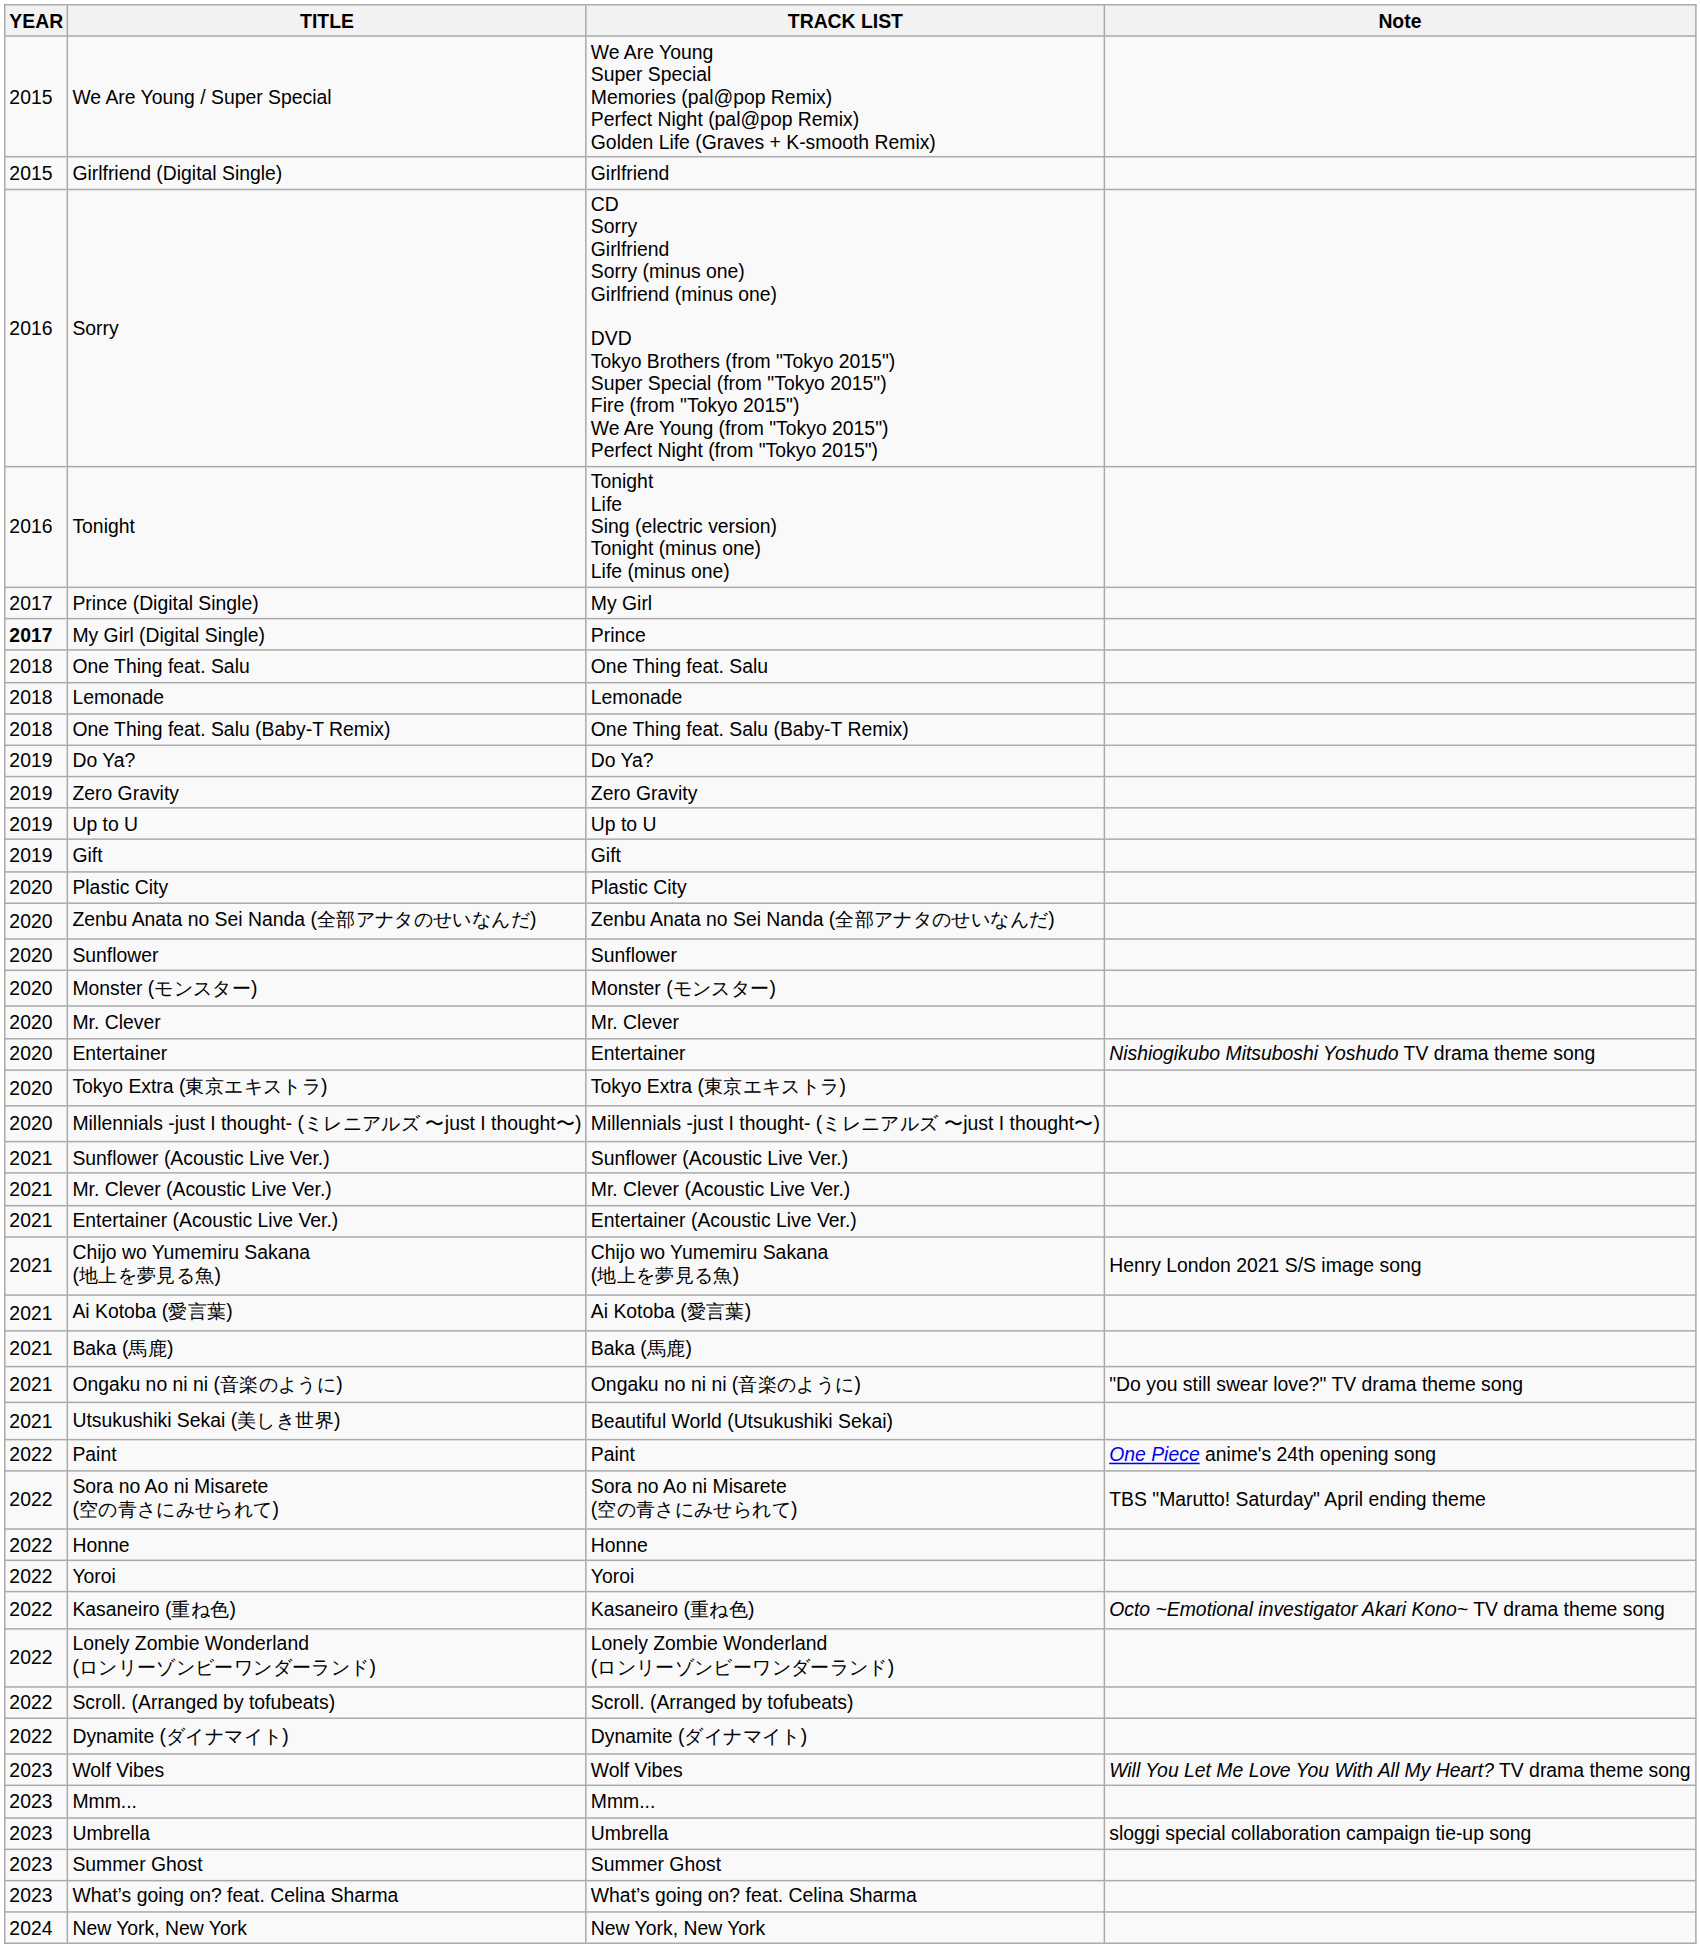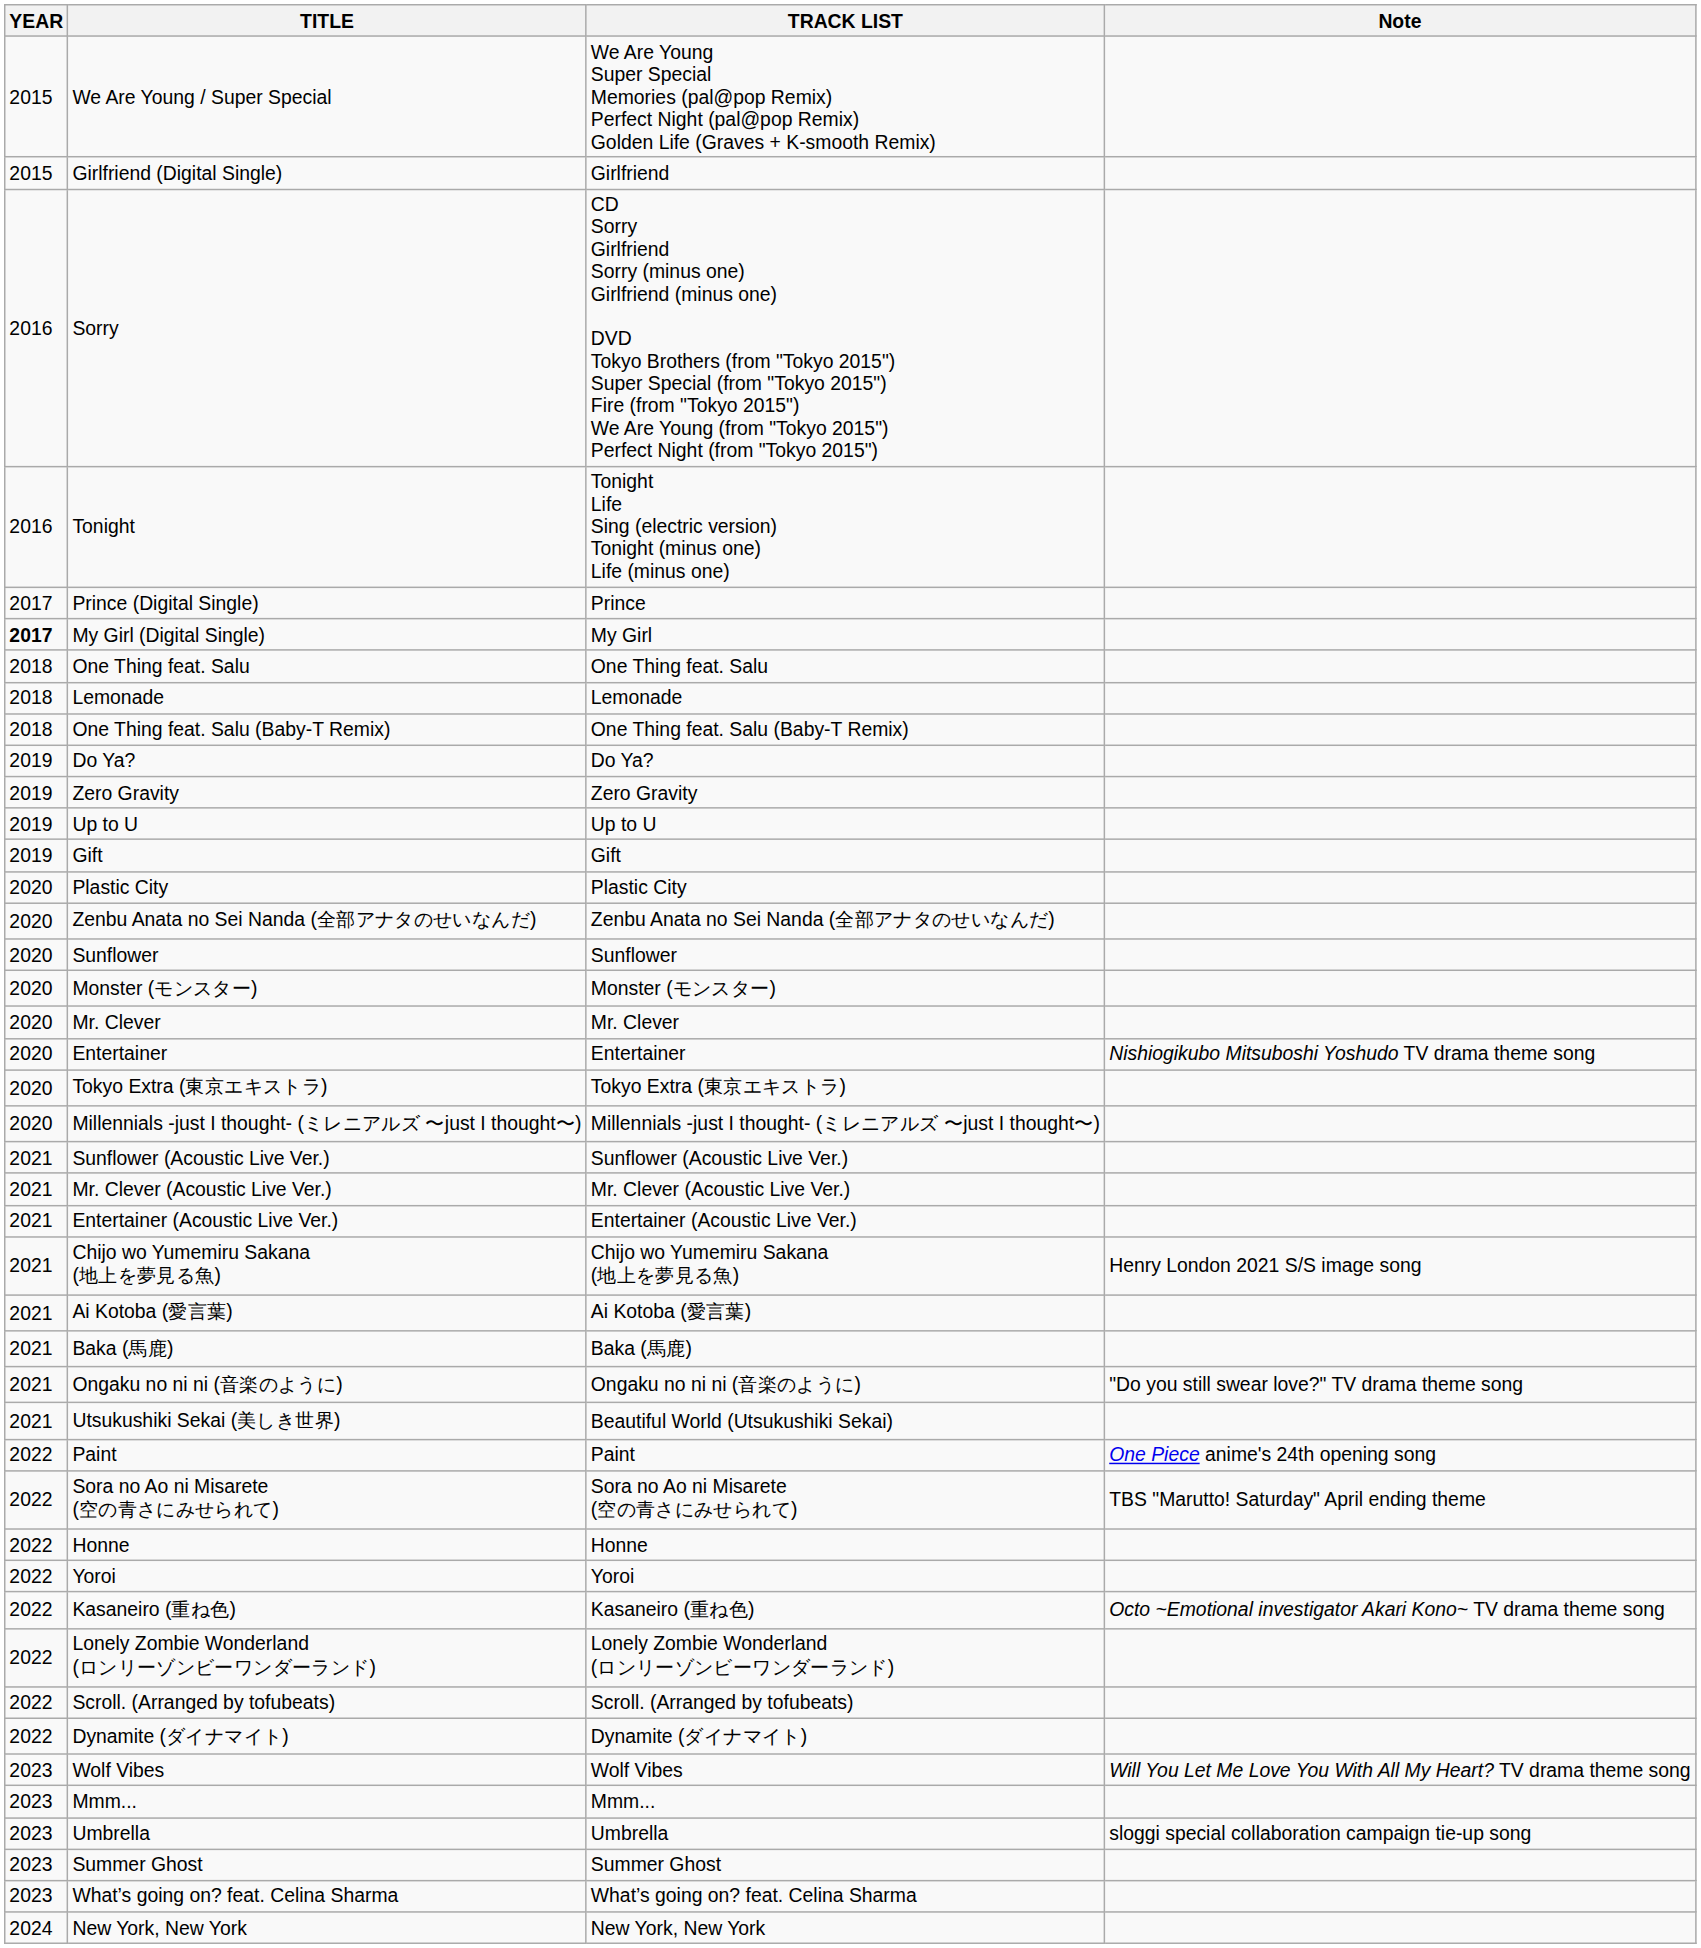 <table class="wikitable" style="font-size: small;">
 <tr>
 <th>YEAR</th>
 <th>TITLE</th>
 <th>TRACK LIST</th>
 <th>Note</th>
 </tr>
 <tr>
 <td>2015</td>
 <td>We Are Young / Super Special</td>
 <td>We Are Young<br>Super Special<br>Memories (pal@pop Remix)<br>Perfect Night (pal@pop Remix)<br>Golden Life (Graves + K-smooth Remix)</td>
 <td></td>
 </tr>
 <tr>
 <td>2015</td>
 <td>Girlfriend (Digital Single)</td>
 <td>Girlfriend</td>
 <td></td>
 </tr>
 <tr>
 <td>2016</td>
 <td>Sorry</td>
 <td>CD<br>Sorry<br>Girlfriend<br>Sorry (minus one)<br>Girlfriend (minus one)<br><br>DVD<br>Tokyo Brothers (from "Tokyo 2015")<br>Super Special (from "Tokyo 2015")<br>Fire (from "Tokyo 2015")<br>We Are Young (from "Tokyo 2015")<br>Perfect Night (from "Tokyo 2015")</td>
 <td></td>
 </tr>
 <tr>
 <td>2016</td>
 <td>Tonight</td>
 <td>Tonight<br>Life<br>Sing (electric version)<br>Tonight (minus one)<br>Life (minus one)</td>
 <td></td>
 </tr>
 <tr>
 <td>2017</td>
 <td>Prince (Digital Single)</td>
-<td>My Girl</td>
+<td>Prince</td>
 <td></td>
 </tr>
 <tr>
 <td><strong>2017</strong></td>
 <td>My Girl (Digital Single)</td>
-<td>Prince</td>
+<td>My Girl</td>
 <td></td>
 </tr>
 <tr>
 <td>2018</td>
 <td>One Thing feat. Salu</td>
 <td>One Thing feat. Salu</td>
 <td></td>
 </tr>
 <tr>
 <td>2018</td>
 <td>Lemonade</td>
 <td>Lemonade</td>
 <td></td>
 </tr>
 <tr>
 <td>2018</td>
 <td>One Thing feat. Salu (Baby-T Remix)</td>
 <td>One Thing feat. Salu (Baby-T Remix)</td>
 <td></td>
 </tr>
 <tr>
 <td>2019</td>
 <td>Do Ya?</td>
 <td>Do Ya?</td>
 <td></td>
 </tr>
 <tr>
 <td>2019</td>
 <td>Zero Gravity</td>
 <td>Zero Gravity</td>
 <td></td>
 </tr>
 <tr>
 <td>2019</td>
 <td>Up to U</td>
 <td>Up to U</td>
 <td></td>
 </tr>
 <tr>
 <td>2019</td>
 <td>Gift</td>
 <td>Gift</td>
 <td></td>
 </tr>
 <tr>
 <td>2020</td>
 <td>Plastic City</td>
 <td>Plastic City</td>
 <td></td>
 </tr>
 <tr>
 <td>2020</td>
 <td>Zenbu Anata no Sei Nanda (全部アナタのせいなんだ)</td>
 <td>Zenbu Anata no Sei Nanda (全部アナタのせいなんだ)</td>
 <td></td>
 </tr>
 <tr>
 <td>2020</td>
 <td>Sunflower</td>
 <td>Sunflower</td>
 <td></td>
 </tr>
 <tr>
 <td>2020</td>
 <td>Monster (モンスター)</td>
 <td>Monster (モンスター)</td>
 <td></td>
 </tr>
 <tr>
 <td>2020</td>
 <td>Mr. Clever</td>
 <td>Mr. Clever</td>
 <td></td>
 </tr>
 <tr>
 <td>2020</td>
 <td>Entertainer</td>
 <td>Entertainer</td>
 <td><em>Nishiogikubo Mitsuboshi Yoshudo</em> TV drama theme song</td>
 </tr>
 <tr>
 <td>2020</td>
 <td>Tokyo Extra (東京エキストラ)</td>
 <td>Tokyo Extra (東京エキストラ)</td>
 <td></td>
 </tr>
 <tr>
 <td>2020</td>
 <td>Millennials -just I thought- (ミレニアルズ 〜just I thought〜)</td>
 <td>Millennials -just I thought- (ミレニアルズ 〜just I thought〜)</td>
 <td></td>
 </tr>
 <tr>
 <td>2021</td>
 <td>Sunflower (Acoustic Live Ver.)</td>
 <td>Sunflower (Acoustic Live Ver.)</td>
 <td></td>
 </tr>
 <tr>
 <td>2021</td>
 <td>Mr. Clever (Acoustic Live Ver.)</td>
 <td>Mr. Clever (Acoustic Live Ver.)</td>
 <td></td>
 </tr>
 <tr>
 <td>2021</td>
 <td>Entertainer (Acoustic Live Ver.)</td>
 <td>Entertainer (Acoustic Live Ver.)</td>
 <td></td>
 </tr>
 <tr>
 <td>2021</td>
 <td>Chijo wo Yumemiru Sakana<br>(地上を夢見る魚)</td>
 <td>Chijo wo Yumemiru Sakana<br>(地上を夢見る魚)</td>
 <td>Henry London 2021 S/S image song</td>
 </tr>
 <tr>
 <td>2021</td>
 <td>Ai Kotoba (愛言葉)</td>
 <td>Ai Kotoba (愛言葉)</td>
 <td></td>
 </tr>
 <tr>
 <td>2021</td>
 <td>Baka (馬鹿)</td>
 <td>Baka (馬鹿)</td>
 <td></td>
 </tr>
 <tr>
 <td>2021</td>
 <td>Ongaku no ni ni (音楽のように)</td>
 <td>Ongaku no ni ni (音楽のように)</td>
 <td>"Do you still swear love?" TV drama theme song</td>
 </tr>
 <tr>
 <td>2021</td>
 <td>Utsukushiki Sekai (美しき世界)</td>
 <td>Beautiful World (Utsukushiki Sekai)</td>
 <td></td>
 </tr>
 <tr>
 <td>2022</td>
 <td>Paint</td>
 <td>Paint</td>
 <td><em><a href='#'>One Piece</a></em> anime's 24th opening song</td>
 </tr>
 <tr>
 <td>2022</td>
 <td>Sora no Ao ni Misarete<br>(空の青さにみせられて)</td>
 <td>Sora no Ao ni Misarete<br>(空の青さにみせられて)</td>
 <td>TBS "Marutto! Saturday" April ending theme</td>
 </tr>
 <tr>
 <td>2022</td>
 <td>Honne</td>
 <td>Honne</td>
 <td></td>
 </tr>
 <tr>
 <td>2022</td>
 <td>Yoroi</td>
 <td>Yoroi</td>
 <td></td>
 </tr>
 <tr>
 <td>2022</td>
 <td>Kasaneiro (重ね色)</td>
 <td>Kasaneiro (重ね色)</td>
 <td><em>Octo ~Emotional investigator Akari Kono~</em> TV drama theme song</td>
 </tr>
 <tr>
 <td>2022</td>
 <td>Lonely Zombie Wonderland<br>(ロンリーゾンビーワンダーランド)</td>
 <td>Lonely Zombie Wonderland<br>(ロンリーゾンビーワンダーランド)</td>
 <td></td>
 </tr>
 <tr>
 <td>2022</td>
 <td>Scroll. (Arranged by tofubeats)</td>
 <td>Scroll. (Arranged by tofubeats)</td>
 <td></td>
 </tr>
 <tr>
 <td>2022</td>
 <td>Dynamite (ダイナマイト)</td>
 <td>Dynamite (ダイナマイト)</td>
 <td></td>
 </tr>
 <tr>
 <td>2023</td>
 <td>Wolf Vibes</td>
 <td>Wolf Vibes</td>
 <td><em>Will You Let Me Love You With All My Heart?</em> TV drama theme song</td>
 </tr>
 <tr>
 <td>2023</td>
 <td>Mmm...</td>
 <td>Mmm...</td>
 <td></td>
 </tr>
 <tr>
 <td>2023</td>
 <td>Umbrella</td>
 <td>Umbrella</td>
 <td>sloggi special collaboration campaign tie-up song</td>
 </tr>
 <tr>
 <td>2023</td>
 <td>Summer Ghost</td>
 <td>Summer Ghost</td>
 <td></td>
 </tr>
 <tr>
 <td>2023</td>
 <td>What’s going on? feat. Celina Sharma</td>
 <td>What’s going on? feat. Celina Sharma</td>
 <td></td>
 </tr>
 <tr>
 <td>2024</td>
 <td>New York, New York</td>
 <td>New York, New York</td>
 <td></td>
 </tr>
 </table>
